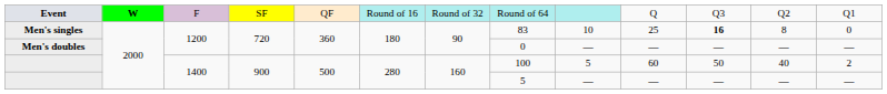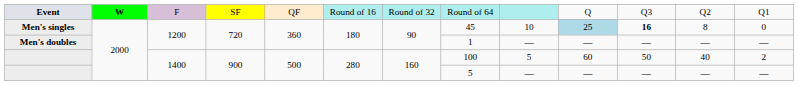 <table class="wikitable" style="font-size:90%;text-align:center">
 <tr>
 <td style="width:130px; background:#dfe2e9;"><strong>Event</strong></td>
 <td style="width:80px; background:lime;"><strong>W</strong></td>
 <td style="width:85px; background:thistle;">F</td>
 <td style="width:85px; background:#ff0;">SF</td>
 <td style="width:85px; background:#ffebcd;">QF</td>
 <td style="width:85px; background:#afeeee;">Round of 16</td>
 <td style="width:85px; background:#afeeee;">Round of 32</td>
 <td style="width:85px; background:#afeeee;">Round of 64</td>
 <td style="width:85px; background:#afeeee;"></td>
 <td style="width:85px;">Q</td>
 <td style="width:85px;">Q3</td>
 <td style="width:85px;">Q2</td>
 <td style="width:85px;">Q1</td>
 </tr>
 <tr>
 <th style="background:#ededed;">Men's singles</th>
 <td rowspan="4">2000</td>
 <td rowspan="2">1200</td>
 <td rowspan="2">720</td>
 <td rowspan="2">360</td>
 <td rowspan="2">180</td>
 <td rowspan="2">90</td>
-<td>83</td>
+<td>45</td>
 <td>10</td>
-<td>25</td>
+<td style="background: lightblue;">25</td>
 <td><strong>16</strong></td>
 <td>8</td>
 <td>0</td>
 </tr>
 <tr>
 <th style="background:#ededed;">Men's doubles</th>
-<td>0</td>
+<td>1</td>
 <td>—</td>
 <td>—</td>
 <td>—</td>
 <td>—</td>
 <td>—</td>
 </tr>
 <tr>
 <th style="background:#ededed;"></th>
 <td rowspan="2">1400</td>
 <td rowspan="2">900</td>
 <td rowspan="2">500</td>
 <td rowspan="2">280</td>
 <td rowspan="2">160</td>
 <td>100</td>
 <td>5</td>
 <td>60</td>
 <td>50</td>
 <td>40</td>
 <td>2</td>
 </tr>
 <tr>
 <th style="background:#ededed;"></th>
 <td>5</td>
 <td>—</td>
 <td>—</td>
 <td>—</td>
 <td>—</td>
 <td>—</td>
 </tr>
 </table>
